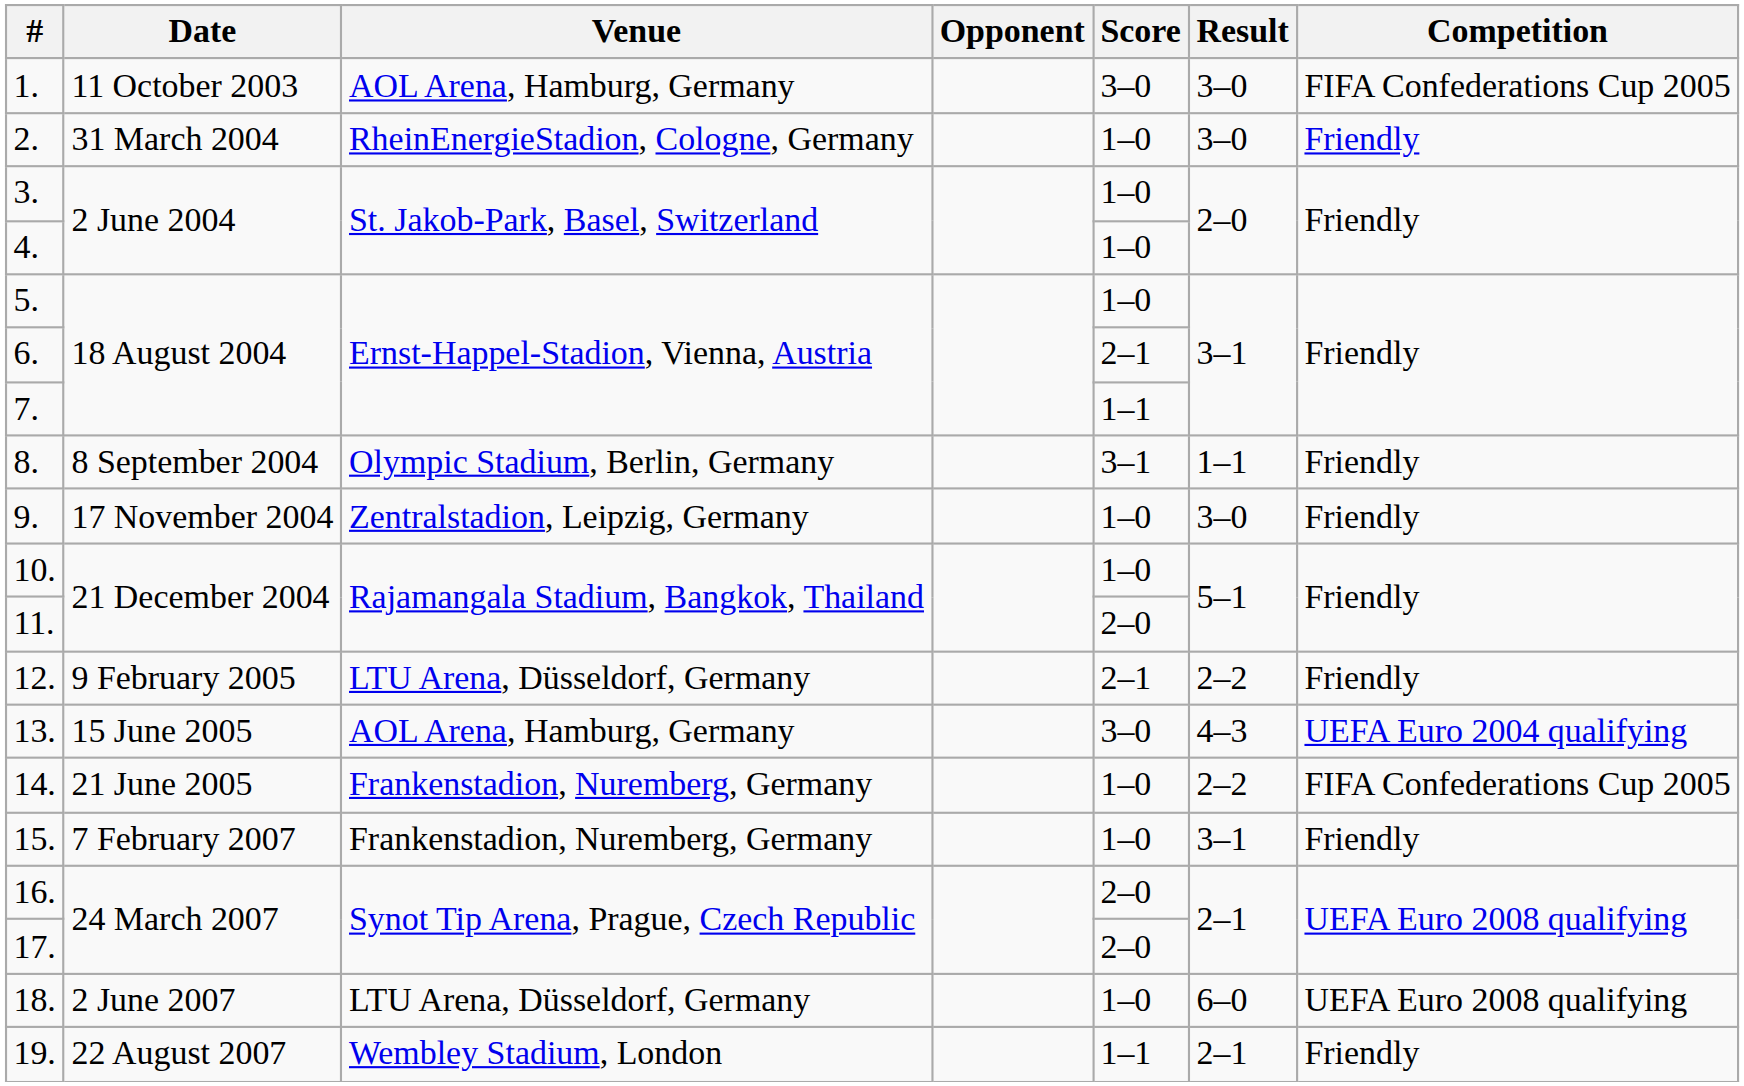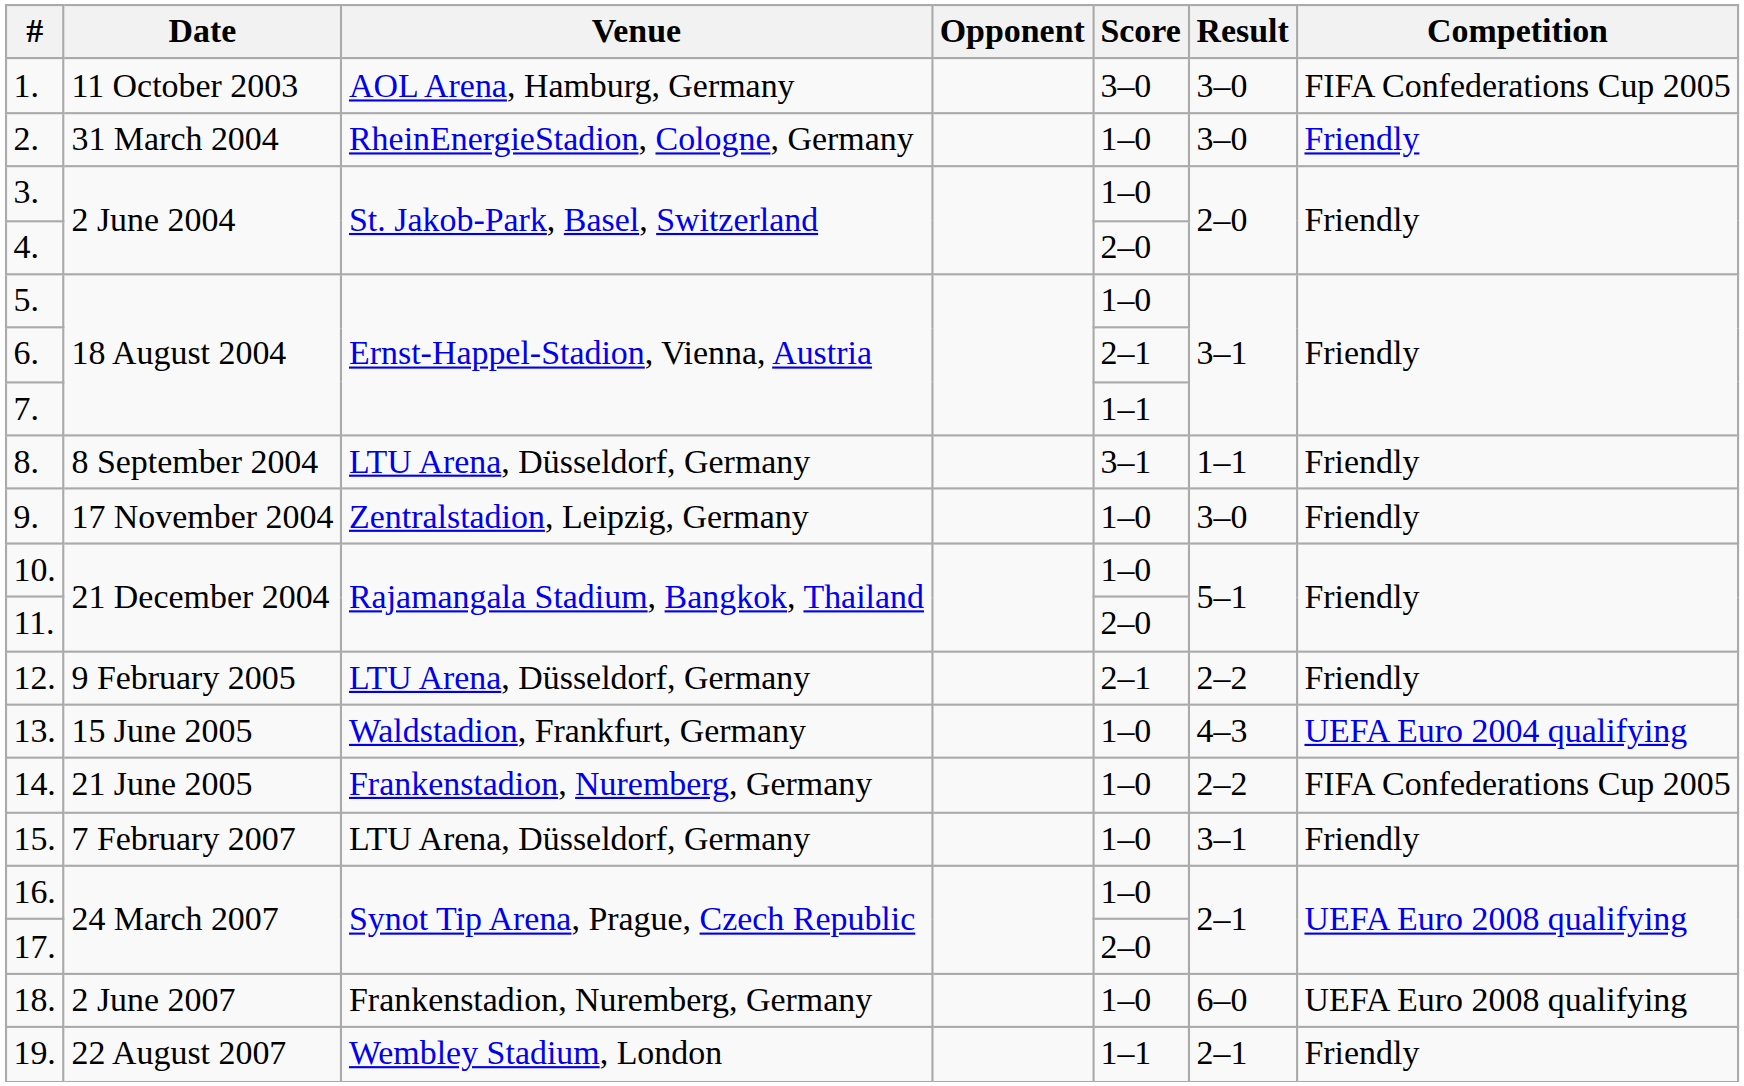 <table class="wikitable"  style="margin:auto; font-size:100%;">
 <tr>
 <th>#</th>
 <th>Date</th>
 <th>Venue</th>
 <th>Opponent</th>
 <th>Score</th>
 <th>Result</th>
 <th>Competition</th>
 </tr>
 <tr>
 <td>1.</td>
 <td>11 October 2003</td>
 <td><a href='#'>AOL Arena</a>, Hamburg, Germany</td>
 <td></td>
 <td>3–0</td>
 <td>3–0</td>
 <td>FIFA Confederations Cup 2005</td>
 </tr>
 <tr>
 <td>2.</td>
 <td>31 March 2004</td>
 <td><a href='#'>RheinEnergieStadion</a>, <a href='#'>Cologne</a>, Germany</td>
 <td></td>
 <td>1–0</td>
 <td>3–0</td>
 <td><a href='#'>Friendly</a></td>
 </tr>
 <tr>
 <td>3.</td>
 <td rowspan="2">2 June 2004</td>
 <td rowspan="2"><a href='#'>St. Jakob-Park</a>, <a href='#'>Basel</a>, <a href='#'>Switzerland</a></td>
 <td rowspan="2"></td>
 <td>1–0</td>
 <td rowspan="2">2–0</td>
 <td rowspan="2">Friendly</td>
 </tr>
 <tr>
 <td>4.</td>
-<td>1–0</td>
+<td>2–0</td>
 </tr>
 <tr>
 <td>5.</td>
 <td rowspan="3">18 August 2004</td>
 <td rowspan="3"><a href='#'>Ernst-Happel-Stadion</a>, Vienna, <a href='#'>Austria</a></td>
 <td rowspan="3"></td>
 <td>1–0</td>
 <td rowspan="3">3–1</td>
 <td rowspan="3">Friendly</td>
 </tr>
 <tr>
 <td>6.</td>
 <td>2–1</td>
 </tr>
 <tr>
 <td>7.</td>
 <td>1–1</td>
 </tr>
 <tr>
 <td>8.</td>
 <td>8 September 2004</td>
-<td><a href='#'>Olympic Stadium</a>, Berlin, Germany</td>
+<td><a href='#'>LTU Arena</a>, Düsseldorf, Germany</td>
 <td></td>
 <td>3–1</td>
 <td>1–1</td>
 <td>Friendly</td>
 </tr>
 <tr>
 <td>9.</td>
 <td>17 November 2004</td>
 <td><a href='#'>Zentralstadion</a>, Leipzig, Germany</td>
 <td></td>
 <td>1–0</td>
 <td>3–0</td>
 <td>Friendly</td>
 </tr>
 <tr>
 <td>10.</td>
 <td rowspan="2">21 December 2004</td>
 <td rowspan="2"><a href='#'>Rajamangala Stadium</a>, <a href='#'>Bangkok</a>, <a href='#'>Thailand</a></td>
 <td rowspan="2"></td>
 <td>1–0</td>
 <td rowspan="2">5–1</td>
 <td rowspan="2">Friendly</td>
 </tr>
 <tr>
 <td>11.</td>
 <td>2–0</td>
 </tr>
 <tr>
 <td>12.</td>
 <td>9 February 2005</td>
 <td><a href='#'>LTU Arena</a>, Düsseldorf, Germany</td>
 <td></td>
 <td>2–1</td>
 <td>2–2</td>
 <td>Friendly</td>
 </tr>
 <tr>
 <td>13.</td>
 <td>15 June 2005</td>
-<td><a href='#'>AOL Arena</a>, Hamburg, Germany</td>
+<td><a href='#'>Waldstadion</a>, Frankfurt, Germany</td>
 <td></td>
-<td>3–0</td>
+<td>1–0</td>
 <td>4–3</td>
 <td><a href='#'>UEFA Euro 2004 qualifying</a></td>
 </tr>
 <tr>
 <td>14.</td>
 <td>21 June 2005</td>
 <td><a href='#'>Frankenstadion</a>, <a href='#'>Nuremberg</a>, Germany</td>
 <td></td>
 <td>1–0</td>
 <td>2–2</td>
 <td>FIFA Confederations Cup 2005</td>
 </tr>
 <tr>
 <td>15.</td>
 <td>7 February 2007</td>
-<td>Frankenstadion, Nuremberg, Germany</td>
+<td>LTU Arena, Düsseldorf, Germany</td>
 <td></td>
 <td>1–0</td>
 <td>3–1</td>
 <td>Friendly</td>
 </tr>
 <tr>
 <td>16.</td>
 <td rowspan="2">24 March 2007</td>
 <td rowspan="2"><a href='#'>Synot Tip Arena</a>, Prague, <a href='#'>Czech Republic</a></td>
 <td rowspan="2"></td>
-<td>2–0</td>
+<td>1–0</td>
 <td rowspan="2">2–1</td>
 <td rowspan="2"><a href='#'>UEFA Euro 2008 qualifying</a></td>
 </tr>
 <tr>
 <td>17.</td>
 <td>2–0</td>
 </tr>
 <tr>
 <td>18.</td>
 <td>2 June 2007</td>
-<td>LTU Arena, Düsseldorf, Germany</td>
+<td>Frankenstadion, Nuremberg, Germany</td>
 <td></td>
 <td>1–0</td>
 <td>6–0</td>
 <td>UEFA Euro 2008 qualifying</td>
 </tr>
 <tr>
 <td>19.</td>
 <td>22 August 2007</td>
 <td><a href='#'>Wembley Stadium</a>, London</td>
 <td></td>
 <td>1–1</td>
 <td>2–1</td>
 <td>Friendly</td>
 </tr>
 </table>
